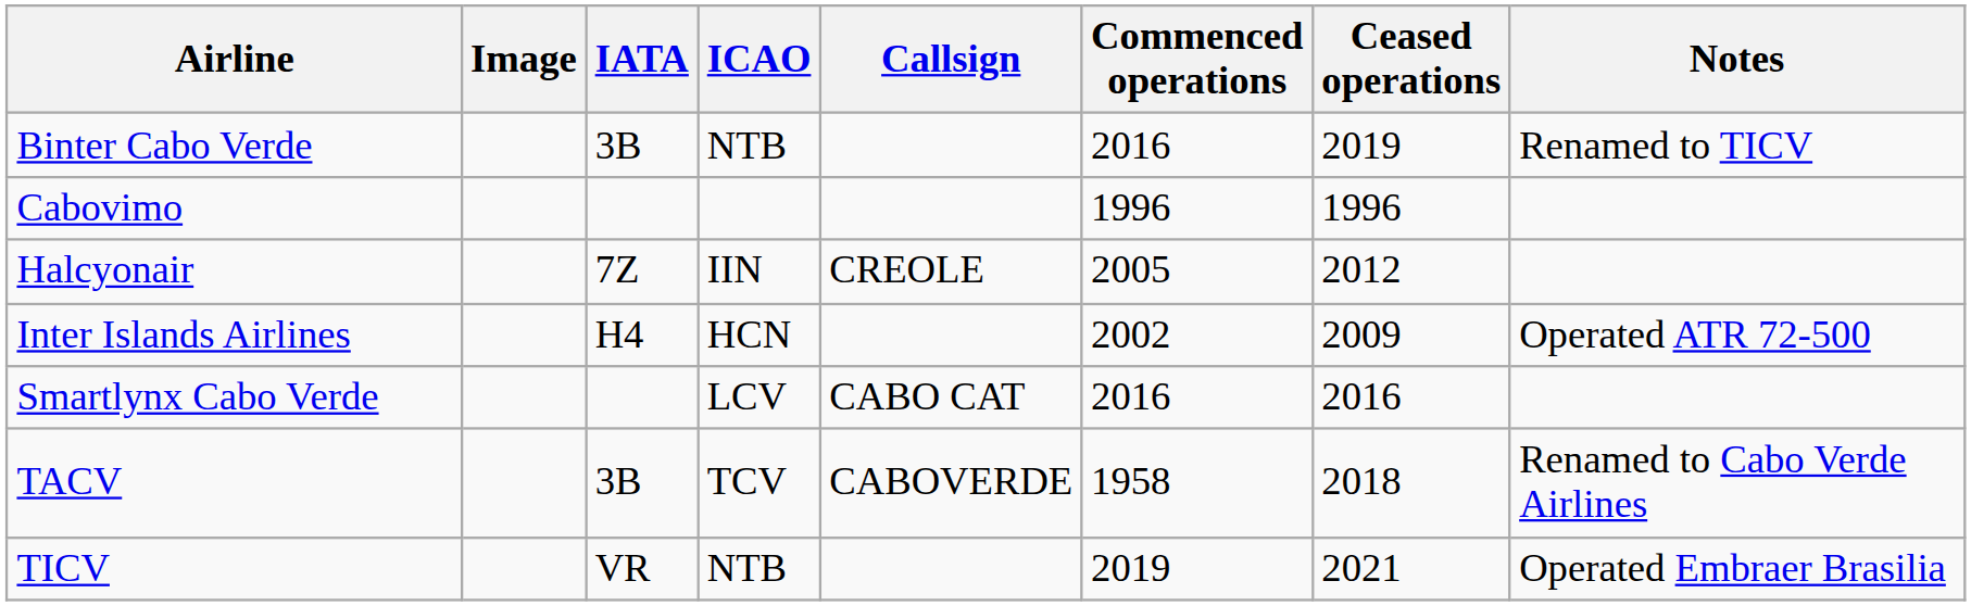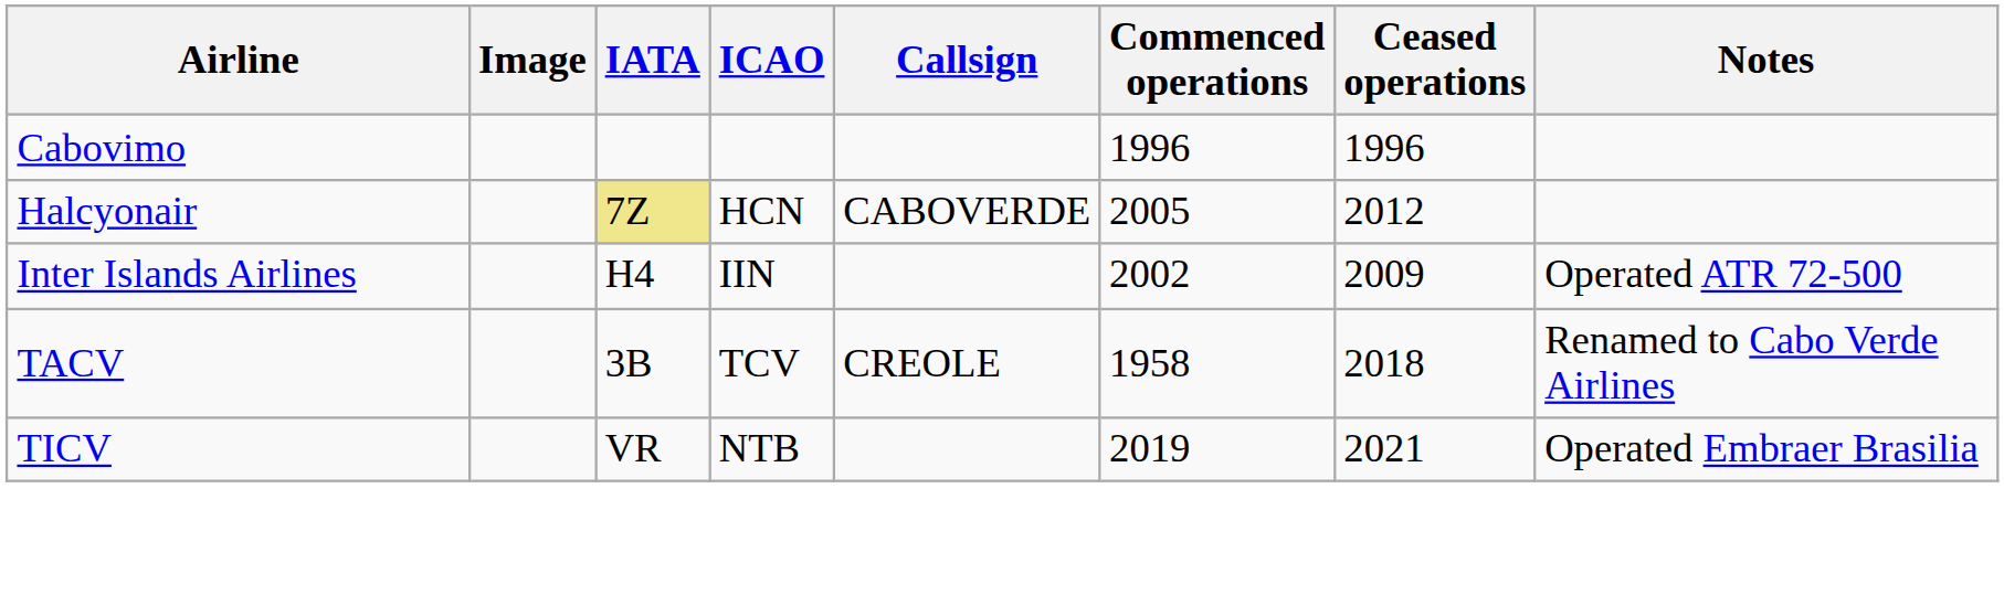 <table class="wikitable sortable" style="border-collapse:collapse; margin:auto;" border="1" cellpadding="3">
 <tr valign="middle">
 <th style="width:175px;">Airline</th>
 <th>Image</th>
 <th><a href='#'>IATA</a></th>
 <th><a href='#'>ICAO</a></th>
 <th><a href='#'>Callsign</a></th>
 <th>Commenced<br>operations</th>
 <th>Ceased<br>operations</th>
 <th style="width:175px;">Notes</th>
-</tr>
-<tr>
-<td><a href='#'>Binter Cabo Verde</a></td>
-<td></td>
-<td>3B</td>
-<td>NTB</td>
-<td></td>
-<td>2016</td>
-<td>2019</td>
-<td>Renamed to <a href='#'>TICV</a></td>
 </tr>
 <tr>
 <td><a href='#'>Cabovimo</a></td>
 <td></td>
 <td></td>
 <td></td>
 <td></td>
 <td>1996</td>
 <td>1996</td>
 <td></td>
 </tr>
 <tr>
 <td><a href='#'>Halcyonair</a></td>
 <td></td>
-<td>7Z</td>
-<td>IIN</td>
-<td>CREOLE</td>
+<td style="background: khaki;">7Z</td>
+<td>HCN</td>
+<td>CABOVERDE</td>
 <td>2005</td>
 <td>2012</td>
 <td></td>
 </tr>
 <tr>
 <td><a href='#'>Inter Islands Airlines</a></td>
 <td></td>
 <td>H4</td>
-<td>HCN</td>
+<td>IIN</td>
 <td></td>
 <td>2002</td>
 <td>2009</td>
 <td>Operated <a href='#'>ATR 72-500</a></td>
 </tr>
 <tr>
-<td><a href='#'>Smartlynx Cabo Verde</a></td>
-<td></td>
-<td></td>
-<td>LCV</td>
-<td>CABO CAT</td>
-<td>2016</td>
-<td>2016</td>
-<td></td>
-</tr>
-<tr>
 <td><a href='#'>TACV</a></td>
 <td></td>
 <td>3B</td>
 <td>TCV</td>
-<td>CABOVERDE</td>
+<td>CREOLE</td>
 <td>1958</td>
 <td>2018</td>
 <td>Renamed to <a href='#'>Cabo Verde Airlines</a></td>
 </tr>
 <tr>
 <td><a href='#'>TICV</a></td>
 <td></td>
 <td>VR</td>
 <td>NTB</td>
 <td></td>
 <td>2019</td>
 <td>2021</td>
 <td>Operated <a href='#'>Embraer Brasilia</a></td>
 </tr>
 </table>
